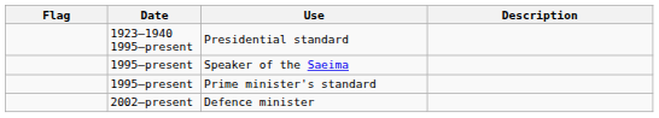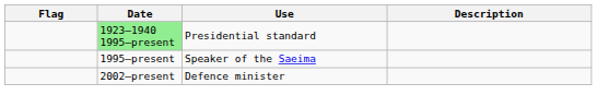 <table class="wikitable">
 <tr>
 <th width="110">Flag</th>
 <th width="100">Date</th>
 <th width="250">Use</th>
 <th width="250">Description</th>
 </tr>
 <tr>
 <td></td>
-<td>1923–1940<br>1995–present</td>
+<td style="background: lightgreen;">1923–1940<br>1995–present</td>
 <td>Presidential standard</td>
 <td></td>
 </tr>
 <tr>
 <td></td>
 <td>1995–present</td>
 <td>Speaker of the <a href='#'>Saeima</a></td>
 <td></td>
 </tr>
 <tr>
 <td></td>
-<td>1995–present</td>
-<td>Prime minister's standard</td>
-<td></td>
-</tr>
-<tr>
-<td></td>
 <td>2002–present</td>
 <td>Defence minister</td>
 <td></td>
 </tr>
 </table>
